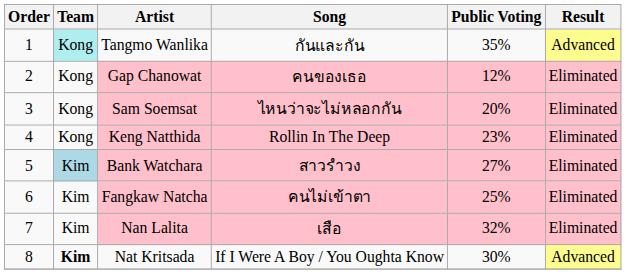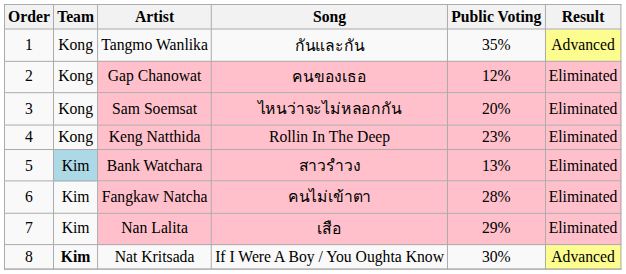 <table class="wikitable sortable" style="text-align: center; width: auto;">
 <tr>
 <th>Order</th>
 <th>Team</th>
 <th>Artist</th>
 <th>Song</th>
 <th>Public Voting</th>
 <th>Result</th>
 </tr>
 <tr>
 <td>1</td>
-<td style="background: paleturquoise;">Kong</td>
+<td>Kong</td>
 <td>Tangmo Wanlika</td>
 <td>กันและกัน</td>
 <td>35%</td>
 <td style="background:#fdfc8f;">Advanced</td>
 </tr>
 <tr>
 <td>2</td>
 <td>Kong</td>
 <td style="background:pink;">Gap Chanowat</td>
 <td style="background:pink;">คนของเธอ</td>
 <td style="background:pink;">12%</td>
 <td style="background:pink;">Eliminated</td>
 </tr>
 <tr>
 <td>3</td>
 <td>Kong</td>
 <td style="background:pink;">Sam Soemsat</td>
 <td style="background:pink;">ไหนว่าจะไม่หลอกกัน</td>
 <td style="background:pink;">20%</td>
 <td style="background:pink;">Eliminated</td>
 </tr>
 <tr>
 <td>4</td>
 <td>Kong</td>
 <td style="background:pink;">Keng Natthida</td>
 <td style="background:pink;">Rollin In The Deep</td>
 <td style="background:pink;">23%</td>
 <td style="background:pink;">Eliminated</td>
 </tr>
 <tr>
 <td>5</td>
 <td style="background: lightblue;">Kim</td>
 <td style="background:pink;">Bank Watchara</td>
 <td style="background:pink;">สาวรำวง</td>
-<td style="background:pink;">27%</td>
+<td style="background:pink;">13%</td>
 <td style="background:pink;">Eliminated</td>
 </tr>
 <tr>
 <td>6</td>
 <td>Kim</td>
 <td style="background:pink;">Fangkaw Natcha</td>
 <td style="background:pink;">คนไม่เข้าตา</td>
-<td style="background:pink;">25%</td>
+<td style="background:pink;">28%</td>
 <td style="background:pink;">Eliminated</td>
 </tr>
 <tr>
 <td>7</td>
 <td>Kim</td>
 <td style="background:pink;">Nan Lalita</td>
 <td style="background:pink;">เสือ</td>
-<td style="background:pink;">32%</td>
+<td style="background:pink;">29%</td>
 <td style="background:pink;">Eliminated</td>
 </tr>
 <tr>
 <td>8</td>
 <td><strong>Kim</strong></td>
 <td>Nat Kritsada</td>
 <td>If I Were A Boy / You Oughta Know</td>
 <td>30%</td>
 <td style="background:#fdfc8f;">Advanced</td>
 </tr>
 <tr>
 </tr>
 </table>
